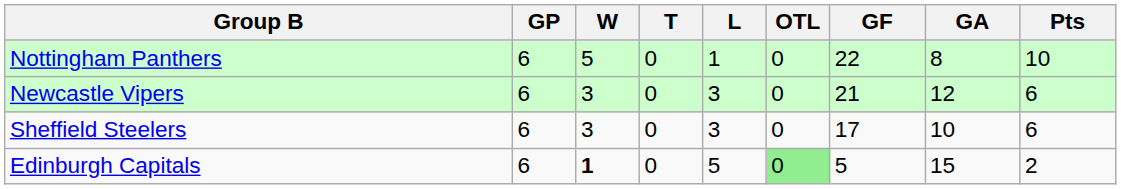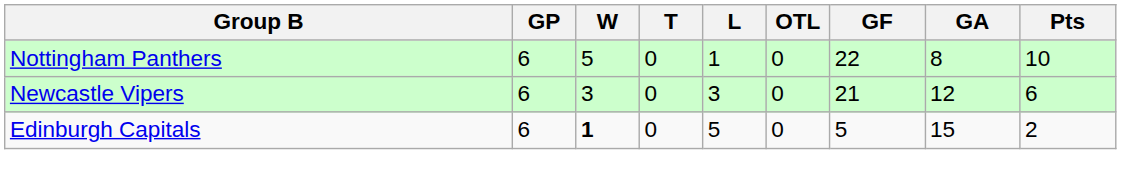 <table class="wikitable">
 <tr>
 <th width="40%">Group B</th>
 <th width="5%">GP</th>
 <th width="5%">W</th>
 <th width="5%">T</th>
 <th width="5%">L</th>
 <th width="5%">OTL</th>
 <th width="7.5%">GF</th>
 <th width="7.5%">GA</th>
 <th width="7.5%">Pts</th>
 </tr>
 <tr bgcolor="#CCFFCC">
 <td><a href='#'>Nottingham Panthers</a></td>
 <td>6</td>
 <td>5</td>
 <td>0</td>
 <td>1</td>
 <td>0</td>
 <td>22</td>
 <td>8</td>
 <td>10</td>
 </tr>
 <tr bgcolor="#CCFFCC">
 <td><a href='#'>Newcastle Vipers</a></td>
 <td>6</td>
 <td>3</td>
 <td>0</td>
 <td>3</td>
 <td>0</td>
 <td>21</td>
 <td>12</td>
 <td>6</td>
 </tr>
 <tr>
-<td><a href='#'>Sheffield Steelers</a></td>
-<td>6</td>
-<td>3</td>
-<td>0</td>
-<td>3</td>
-<td>0</td>
-<td>17</td>
-<td>10</td>
-<td>6</td>
-</tr>
-<tr>
 <td><a href='#'>Edinburgh Capitals</a></td>
 <td>6</td>
 <td><strong>1</strong></td>
 <td>0</td>
 <td>5</td>
-<td style="background: lightgreen;">0</td>
+<td>0</td>
 <td>5</td>
 <td>15</td>
 <td>2</td>
 </tr>
 </table>
